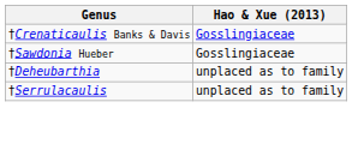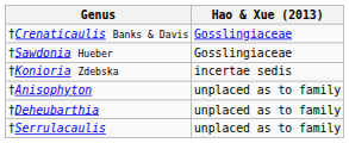 <table class="wikitable">
 <tr>
 <th>Genus</th>
 <th>Hao & Xue (2013)</th>
 </tr>
 <tr>
 <td>†<em><a href='#'>Crenaticaulis</a></em> <small>Banks & Davis</small></td>
 <td><a href='#'>Gosslingiaceae</a></td>
 </tr>
 <tr>
 <td>†<em><a href='#'>Sawdonia</a></em> <small>Hueber</small></td>
 <td>Gosslingiaceae</td>
 </tr>
 <tr>
+<td>†<em><a href='#'>Konioria</a></em> <small>Zdebska</small></td>
+<td>incertae sedis</td>
+</tr>
+<tr>
+<td>†<em><a href='#'>Anisophyton</a></em></td>
+<td>unplaced as to family</td>
+</tr>
+<tr>
 <td>†<em><a href='#'>Deheubarthia</a></em></td>
 <td>unplaced as to family</td>
 </tr>
 <tr>
 <td>†<em><a href='#'>Serrulacaulis</a></em></td>
 <td>unplaced as to family</td>
 </tr>
 </table>
